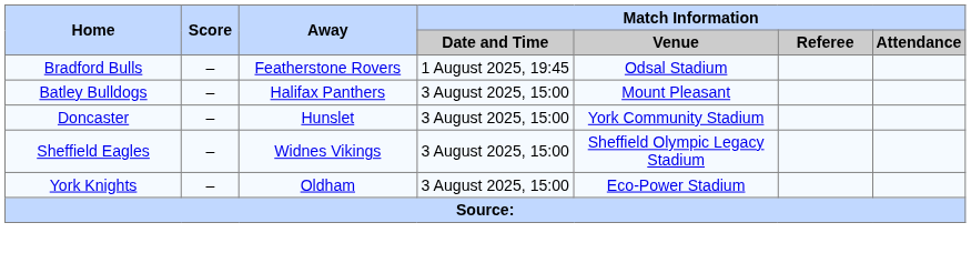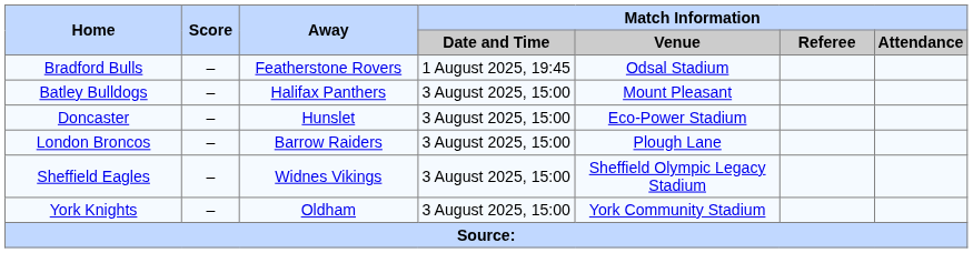 <table border=1 style="border-collapse:collapse; font-size:90%; text-align:center;" cellpadding=3 cellspacing=0 width=100%>
 <tr bgcolor=#C1D8FF>
 <th scope="col" rowspan=2 width=19%>Home</th>
 <th scope="col" rowspan=2 width=6%>Score</th>
 <th scope="col" rowspan=2 width=19%>Away</th>
 <th colspan=4>Match Information</th>
 </tr>
 <tr bgcolor=#CCCCCC>
 <th scope="col" width=17%>Date and Time</th>
 <th scope="col" width=22%>Venue</th>
 <th scope="col" width=10%>Referee</th>
 <th scope="col" width=7%>Attendance</th>
 </tr>
 <tr bgcolor=#F5FAFF>
 <td> <a href='#'>Bradford Bulls</a></td>
 <td>–</td>
 <td> <a href='#'>Featherstone Rovers</a></td>
 <td>1 August 2025, 19:45</td>
 <td><a href='#'>Odsal Stadium</a></td>
 <td></td>
 <td></td>
 </tr>
 <tr bgcolor=#F5FAFF>
 <td> <a href='#'>Batley Bulldogs</a></td>
 <td>–</td>
 <td> <a href='#'>Halifax Panthers</a></td>
 <td>3 August 2025, 15:00</td>
 <td><a href='#'>Mount Pleasant</a></td>
 <td></td>
 <td></td>
 </tr>
 <tr bgcolor=#F5FAFF>
 <td> <a href='#'>Doncaster</a></td>
 <td>–</td>
 <td> <a href='#'>Hunslet</a></td>
 <td>3 August 2025, 15:00</td>
-<td><a href='#'>York Community Stadium</a></td>
+<td><a href='#'>Eco-Power Stadium</a></td>
+<td></td>
+<td></td>
+</tr>
+<tr bgcolor=#F5FAFF>
+<td> <a href='#'>London Broncos</a></td>
+<td>–</td>
+<td> <a href='#'>Barrow Raiders</a></td>
+<td>3 August 2025, 15:00</td>
+<td><a href='#'>Plough Lane</a></td>
 <td></td>
 <td></td>
 </tr>
 <tr bgcolor=#F5FAFF>
 <td> <a href='#'>Sheffield Eagles</a></td>
 <td>–</td>
 <td> <a href='#'>Widnes Vikings</a></td>
 <td>3 August 2025, 15:00</td>
 <td><a href='#'>Sheffield Olympic Legacy Stadium</a></td>
 <td></td>
 <td></td>
 </tr>
 <tr bgcolor=#F5FAFF>
 <td> <a href='#'>York Knights</a></td>
 <td>–</td>
 <td> <a href='#'>Oldham</a></td>
 <td>3 August 2025, 15:00</td>
-<td><a href='#'>Eco-Power Stadium</a></td>
+<td><a href='#'>York Community Stadium</a></td>
 <td></td>
 <td></td>
 </tr>
 <tr style="background:#c1d8ff;">
 <th colspan=7>Source:</th>
 </tr>
 </table>
